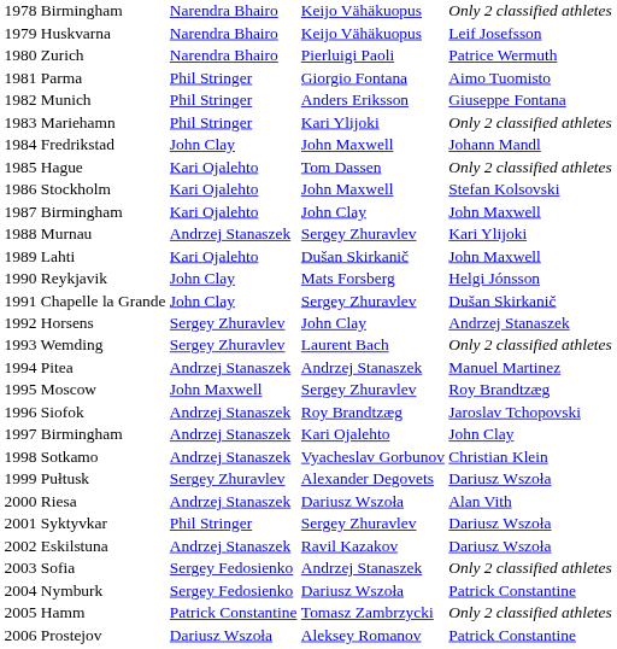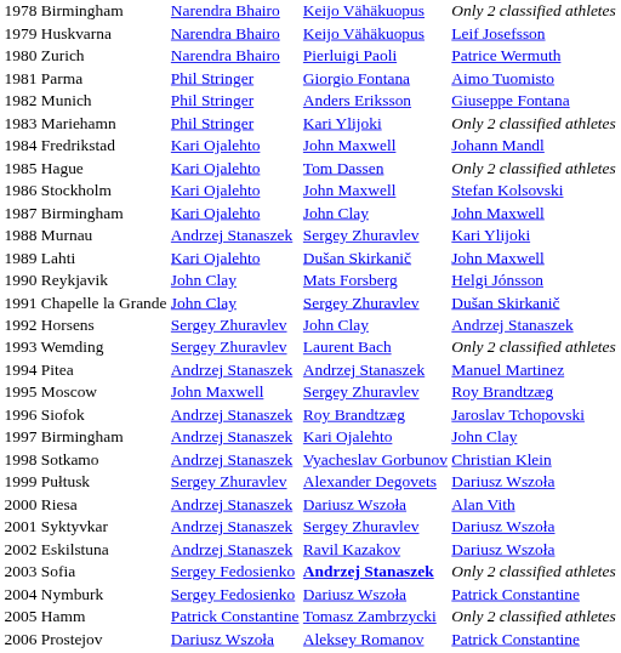 <table>
 <tr>
 <td>1978 Birmingham</td>
 <td> <a href='#'>Narendra Bhairo</a></td>
 <td> <a href='#'>Keijo Vähäkuopus</a></td>
 <td><em> Only 2 classified athletes</em></td>
 </tr>
 <tr>
 <td>1979 Huskvarna</td>
 <td> <a href='#'>Narendra Bhairo</a></td>
 <td> <a href='#'>Keijo Vähäkuopus</a></td>
 <td> <a href='#'>Leif Josefsson</a></td>
 </tr>
 <tr>
 <td>1980 Zurich</td>
 <td> <a href='#'>Narendra Bhairo</a></td>
 <td> <a href='#'>Pierluigi Paoli</a></td>
 <td> <a href='#'>Patrice Wermuth</a></td>
 </tr>
 <tr>
 <td>1981 Parma</td>
 <td> <a href='#'>Phil Stringer</a></td>
 <td> <a href='#'>Giorgio Fontana</a></td>
 <td> <a href='#'>Aimo Tuomisto</a></td>
 </tr>
 <tr>
 <td>1982 Munich</td>
 <td> <a href='#'>Phil Stringer</a></td>
 <td> <a href='#'>Anders Eriksson</a></td>
 <td> <a href='#'>Giuseppe Fontana</a></td>
 </tr>
 <tr>
 <td>1983 Mariehamn</td>
 <td> <a href='#'>Phil Stringer</a></td>
 <td> <a href='#'>Kari Ylijoki</a></td>
 <td><em> Only 2 classified athletes</em></td>
 </tr>
 <tr>
 <td>1984 Fredrikstad</td>
-<td> <a href='#'>John Clay</a></td>
+<td> <a href='#'>Kari Ojalehto</a></td>
 <td> <a href='#'>John Maxwell</a></td>
 <td> <a href='#'>Johann Mandl</a></td>
 </tr>
 <tr>
 <td>1985 Hague</td>
 <td> <a href='#'>Kari Ojalehto</a></td>
 <td> <a href='#'>Tom Dassen</a></td>
 <td><em> Only 2 classified athletes</em></td>
 </tr>
 <tr>
 <td>1986 Stockholm</td>
 <td> <a href='#'>Kari Ojalehto</a></td>
 <td> <a href='#'>John Maxwell</a></td>
 <td> <a href='#'>Stefan Kolsovski</a></td>
 </tr>
 <tr>
 <td>1987 Birmingham</td>
 <td> <a href='#'>Kari Ojalehto</a></td>
 <td> <a href='#'>John Clay</a></td>
 <td> <a href='#'>John Maxwell</a></td>
 </tr>
 <tr>
 <td>1988 Murnau</td>
 <td> <a href='#'>Andrzej Stanaszek</a></td>
 <td> <a href='#'>Sergey Zhuravlev</a></td>
 <td> <a href='#'>Kari Ylijoki</a></td>
 </tr>
 <tr>
 <td>1989 Lahti</td>
 <td> <a href='#'>Kari Ojalehto</a></td>
 <td> <a href='#'>Dušan Skirkanič</a></td>
 <td> <a href='#'>John Maxwell</a></td>
 </tr>
 <tr>
 <td>1990 Reykjavik</td>
 <td> <a href='#'>John Clay</a></td>
 <td> <a href='#'>Mats Forsberg</a></td>
 <td> <a href='#'>Helgi Jónsson</a></td>
 </tr>
 <tr>
 <td>1991 Chapelle la Grande</td>
 <td> <a href='#'>John Clay</a></td>
 <td> <a href='#'>Sergey Zhuravlev</a></td>
 <td> <a href='#'>Dušan Skirkanič</a></td>
 </tr>
 <tr>
 <td>1992 Horsens</td>
 <td> <a href='#'>Sergey Zhuravlev</a></td>
 <td> <a href='#'>John Clay</a></td>
 <td> <a href='#'>Andrzej Stanaszek</a></td>
 </tr>
 <tr>
 <td>1993 Wemding</td>
 <td> <a href='#'>Sergey Zhuravlev</a></td>
 <td> <a href='#'>Laurent Bach</a></td>
 <td><em> Only 2 classified athletes</em></td>
 </tr>
 <tr>
 <td>1994 Pitea</td>
 <td> <a href='#'>Andrzej Stanaszek</a></td>
 <td> <a href='#'>Andrzej Stanaszek</a></td>
 <td> <a href='#'>Manuel Martinez</a></td>
 </tr>
 <tr>
 <td>1995 Moscow</td>
 <td> <a href='#'>John Maxwell</a></td>
 <td> <a href='#'>Sergey Zhuravlev</a></td>
 <td> <a href='#'>Roy Brandtzæg</a></td>
 </tr>
 <tr>
 <td>1996 Siofok</td>
 <td> <a href='#'>Andrzej Stanaszek</a></td>
 <td> <a href='#'>Roy Brandtzæg</a></td>
 <td> <a href='#'>Jaroslav Tchopovski</a></td>
 </tr>
 <tr>
 <td>1997 Birmingham</td>
 <td> <a href='#'>Andrzej Stanaszek</a></td>
 <td> <a href='#'>Kari Ojalehto</a></td>
 <td> <a href='#'>John Clay</a></td>
 </tr>
 <tr>
 <td>1998 Sotkamo</td>
 <td> <a href='#'>Andrzej Stanaszek</a></td>
 <td> <a href='#'>Vyacheslav Gorbunov</a></td>
 <td> <a href='#'>Christian Klein</a></td>
 </tr>
 <tr>
 <td>1999 Pułtusk</td>
 <td> <a href='#'>Sergey Zhuravlev</a></td>
 <td> <a href='#'>Alexander Degovets</a></td>
 <td> <a href='#'>Dariusz Wszoła</a></td>
 </tr>
 <tr>
 <td>2000 Riesa</td>
 <td> <a href='#'>Andrzej Stanaszek</a></td>
 <td> <a href='#'>Dariusz Wszoła</a></td>
 <td> <a href='#'>Alan Vith</a></td>
 </tr>
 <tr>
 <td>2001 Syktyvkar</td>
-<td> <a href='#'>Phil Stringer</a></td>
+<td> <a href='#'>Andrzej Stanaszek</a></td>
 <td> <a href='#'>Sergey Zhuravlev</a></td>
 <td> <a href='#'>Dariusz Wszoła</a></td>
 </tr>
 <tr>
 <td>2002 Eskilstuna</td>
 <td> <a href='#'>Andrzej Stanaszek</a></td>
 <td> <a href='#'>Ravil Kazakov</a></td>
 <td> <a href='#'>Dariusz Wszoła</a></td>
 </tr>
 <tr>
 <td>2003 Sofia</td>
 <td> <a href='#'>Sergey Fedosienko</a></td>
-<td> <a href='#'>Andrzej Stanaszek</a></td>
+<td><strong> <a href='#'>Andrzej Stanaszek</a></strong></td>
 <td><em> Only 2 classified athletes</em></td>
 </tr>
 <tr>
 <td>2004 Nymburk</td>
 <td> <a href='#'>Sergey Fedosienko</a></td>
 <td> <a href='#'>Dariusz Wszoła</a></td>
 <td> <a href='#'>Patrick Constantine</a></td>
 </tr>
 <tr>
 <td>2005 Hamm</td>
 <td> <a href='#'>Patrick Constantine</a></td>
 <td> <a href='#'>Tomasz Zambrzycki</a></td>
 <td><em> Only 2 classified athletes</em></td>
 </tr>
 <tr>
 <td>2006 Prostejov</td>
 <td> <a href='#'>Dariusz Wszoła</a></td>
 <td> <a href='#'>Aleksey Romanov</a></td>
 <td> <a href='#'>Patrick Constantine</a></td>
 </tr>
 </table>
